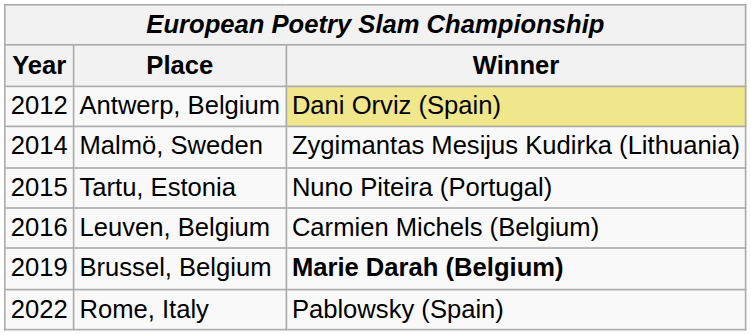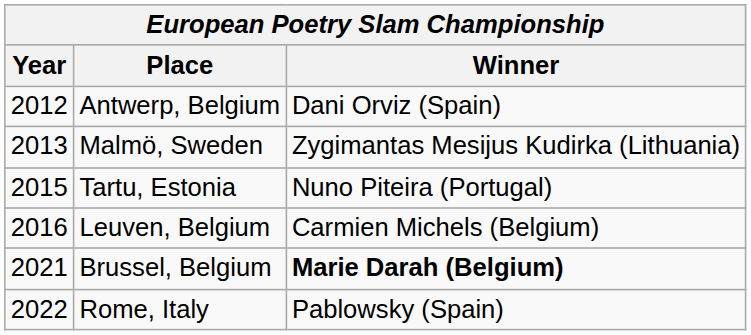 <table class="wikitable">
 <tr>
 <th colspan="3"><em>European Poetry Slam Championship</em></th>
 </tr>
 <tr>
 <th>Year</th>
 <th>Place</th>
 <th>Winner</th>
 </tr>
 <tr>
 <td>2012</td>
 <td>Antwerp, Belgium</td>
-<td style="background: khaki;">Dani Orviz (Spain)</td>
+<td>Dani Orviz (Spain)</td>
 </tr>
 <tr>
-<td>2014</td>
+<td>2013</td>
 <td>Malmö, Sweden</td>
 <td>Zygimantas Mesijus Kudirka (Lithuania)</td>
 </tr>
 <tr>
 <td>2015</td>
 <td>Tartu, Estonia</td>
 <td>Nuno Piteira (Portugal)</td>
 </tr>
 <tr>
 <td>2016</td>
 <td>Leuven, Belgium</td>
 <td>Carmien Michels (Belgium)</td>
 </tr>
 <tr>
-<td>2019</td>
+<td>2021</td>
 <td>Brussel, Belgium</td>
 <td><strong>Marie Darah (Belgium)</strong></td>
 </tr>
 <tr>
 <td>2022</td>
 <td>Rome, Italy</td>
 <td>Pablowsky (Spain)</td>
 </tr>
 </table>
